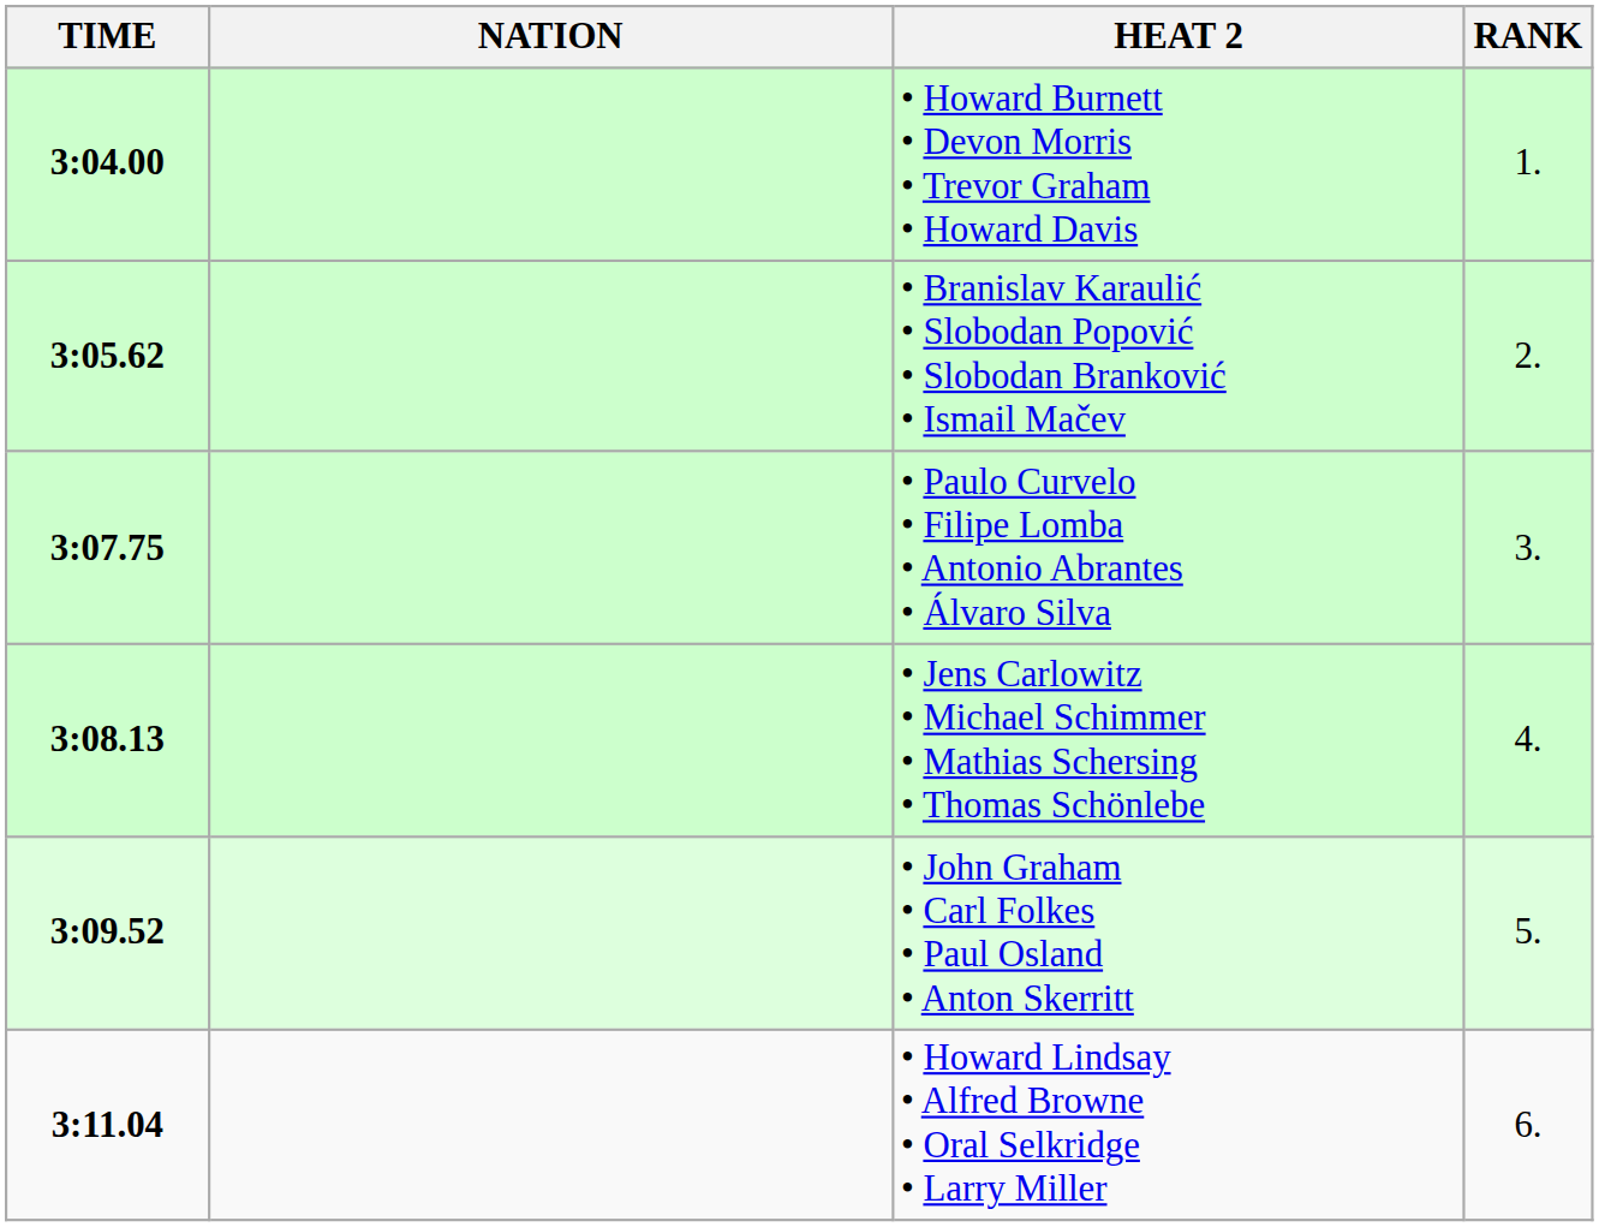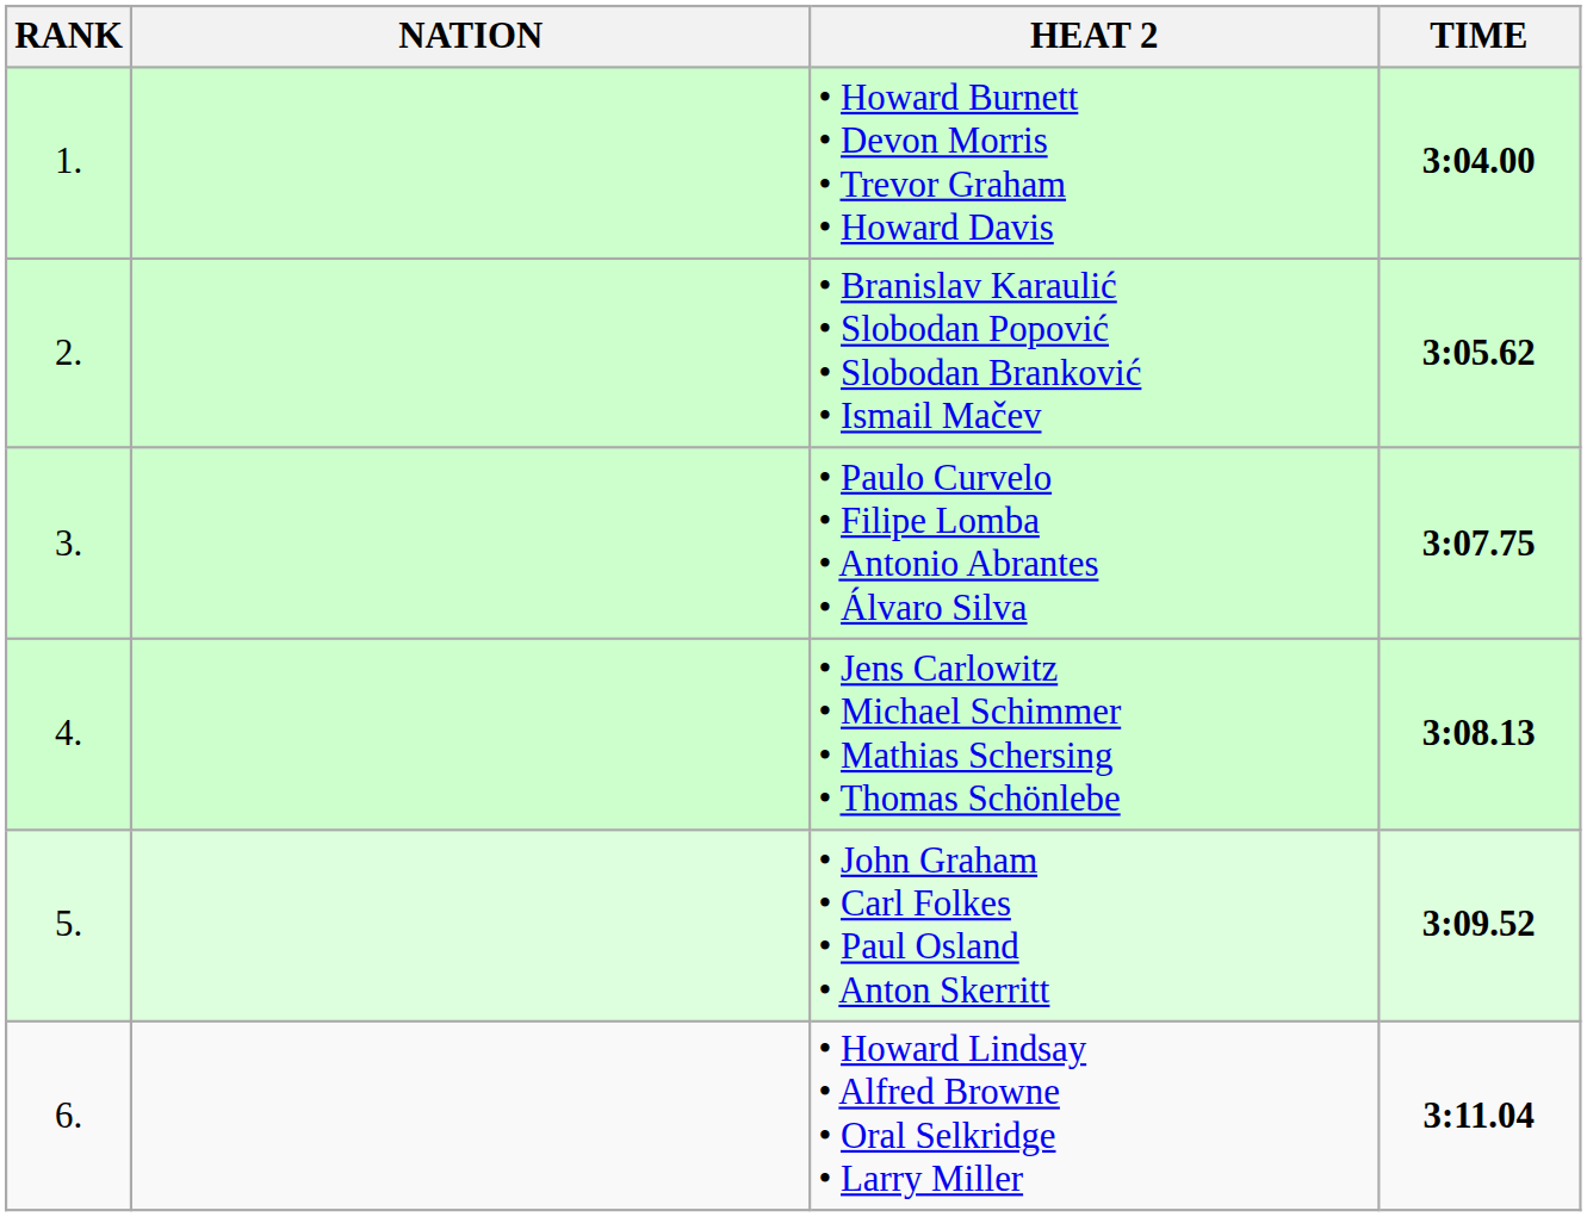 <table class="wikitable" style="border-collapse: collapse; font-size: 90%;">
 <tr>
-<th style="width: 5em">TIME</th>
+<th>RANK</th>
 <th style="width: 18em">NATION</th>
 <th style="width: 15em">HEAT 2</th>
-<th>RANK</th>
+<th style="width: 5em">TIME</th>
 </tr>
 <tr style="background:#ccffcc;">
-<td align="center"><strong>3:04.00</strong></td>
+<td align="center">1.</td>
 <td align="center"></td>
 <td>• <a href='#'>Howard Burnett</a><br>• <a href='#'>Devon Morris</a><br>• <a href='#'>Trevor Graham</a><br>• <a href='#'>Howard Davis</a></td>
-<td align="center">1.</td>
+<td align="center"><strong>3:04.00</strong></td>
 </tr>
 <tr style="background:#ccffcc;">
-<td align="center"><strong>3:05.62</strong></td>
+<td align="center">2.</td>
 <td align="center"></td>
 <td>• <a href='#'>Branislav Karaulić</a><br>• <a href='#'>Slobodan Popović</a><br>• <a href='#'>Slobodan Branković</a><br>• <a href='#'>Ismail Mačev</a></td>
-<td align="center">2.</td>
+<td align="center"><strong>3:05.62</strong></td>
 </tr>
 <tr style="background:#ccffcc;">
-<td align="center"><strong>3:07.75</strong></td>
+<td align="center">3.</td>
 <td align="center"></td>
 <td>• <a href='#'>Paulo Curvelo</a><br>• <a href='#'>Filipe Lomba</a><br>• <a href='#'>Antonio Abrantes</a><br>• <a href='#'>Álvaro Silva</a></td>
-<td align="center">3.</td>
+<td align="center"><strong>3:07.75</strong></td>
 </tr>
 <tr style="background:#ccffcc;">
-<td align="center"><strong>3:08.13</strong></td>
+<td align="center">4.</td>
 <td align="center"></td>
 <td>• <a href='#'>Jens Carlowitz</a><br>• <a href='#'>Michael Schimmer</a><br>• <a href='#'>Mathias Schersing</a><br>• <a href='#'>Thomas Schönlebe</a></td>
-<td align="center">4.</td>
+<td align="center"><strong>3:08.13</strong></td>
 </tr>
 <tr style="background:#ddffdd;">
-<td align="center"><strong>3:09.52</strong></td>
+<td align="center">5.</td>
 <td align="center"></td>
 <td>• <a href='#'>John Graham</a><br>• <a href='#'>Carl Folkes</a><br>• <a href='#'>Paul Osland</a><br>• <a href='#'>Anton Skerritt</a></td>
-<td align="center">5.</td>
+<td align="center"><strong>3:09.52</strong></td>
 </tr>
 <tr>
-<td align="center"><strong>3:11.04</strong></td>
+<td align="center">6.</td>
 <td align="center"></td>
 <td>• <a href='#'>Howard Lindsay</a><br>• <a href='#'>Alfred Browne</a><br>• <a href='#'>Oral Selkridge</a><br>• <a href='#'>Larry Miller</a></td>
-<td align="center">6.</td>
+<td align="center"><strong>3:11.04</strong></td>
 </tr>
 </table>
